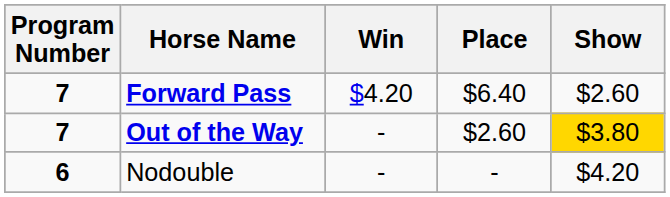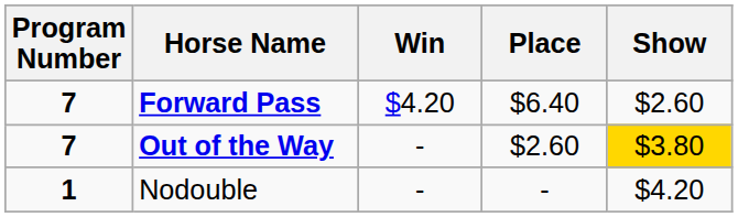 <table class="wikitable sortable" style="font-size:90%">
 <tr>
 <th width="58px">Program <br> Number</th>
 <th width="110px">Horse Name <br></th>
 <th width="58px">Win <br></th>
 <th width="58px">Place <br></th>
 <th width="58px">Show <br></th>
 </tr>
 <tr>
 <td align=center><strong>7</strong></td>
 <td><strong><a href='#'>Forward Pass</a></strong></td>
 <td align=center><a href='#'>$</a>4.20</td>
 <td align=center>$6.40</td>
 <td align=center>$2.60</td>
 </tr>
 <tr>
 <td align=center><strong>7</strong></td>
 <td><strong><a href='#'>Out of the Way</a></strong></td>
 <td align=center>-</td>
 <td align=center>$2.60</td>
 <td align=center style="background: gold;">$3.80</td>
 </tr>
 <tr>
-<td align=center><strong>6</strong></td>
+<td align=center><strong>1</strong></td>
 <td>Nodouble</td>
 <td align=center>-</td>
 <td align=center>-</td>
 <td align=center>$4.20</td>
 </tr>
 </table>
